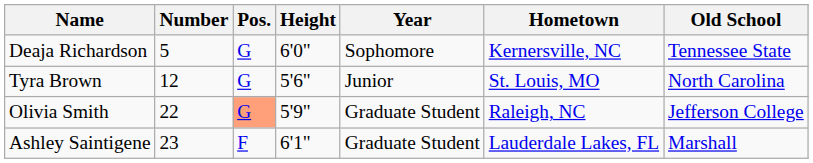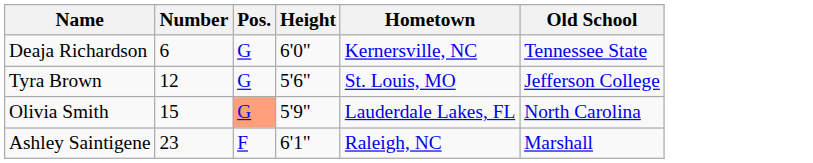 <table class="wikitable sortable" border="1">
 <tr>
 <th>Name</th>
 <th>Number</th>
 <th>Pos.</th>
 <th>Height</th>
-<th>Year</th>
 <th>Hometown</th>
 <th>Old School</th>
 </tr>
 <tr>
 <td>Deaja Richardson</td>
-<td>5</td>
+<td>6</td>
 <td><a href='#'>G</a></td>
 <td>6'0"</td>
-<td>Sophomore</td>
 <td><a href='#'>Kernersville, NC</a></td>
 <td><a href='#'>Tennessee State</a></td>
 </tr>
 <tr>
 <td>Tyra Brown</td>
 <td>12</td>
 <td><a href='#'>G</a></td>
 <td>5'6"</td>
-<td>Junior</td>
 <td><a href='#'>St. Louis, MO</a></td>
-<td><a href='#'>North Carolina</a></td>
+<td><a href='#'>Jefferson College</a></td>
 </tr>
 <tr>
 <td>Olivia Smith</td>
-<td>22</td>
+<td>15</td>
 <td style="background: lightsalmon;"><a href='#'>G</a></td>
 <td>5'9"</td>
-<td>Graduate Student</td>
-<td><a href='#'>Raleigh, NC</a></td>
-<td><a href='#'>Jefferson College</a></td>
+<td><a href='#'>Lauderdale Lakes, FL</a></td>
+<td><a href='#'>North Carolina</a></td>
 </tr>
 <tr>
 <td>Ashley Saintigene</td>
 <td>23</td>
 <td><a href='#'>F</a></td>
 <td>6'1"</td>
-<td>Graduate Student</td>
-<td><a href='#'>Lauderdale Lakes, FL</a></td>
+<td><a href='#'>Raleigh, NC</a></td>
 <td><a href='#'>Marshall</a></td>
 </tr>
 </table>
